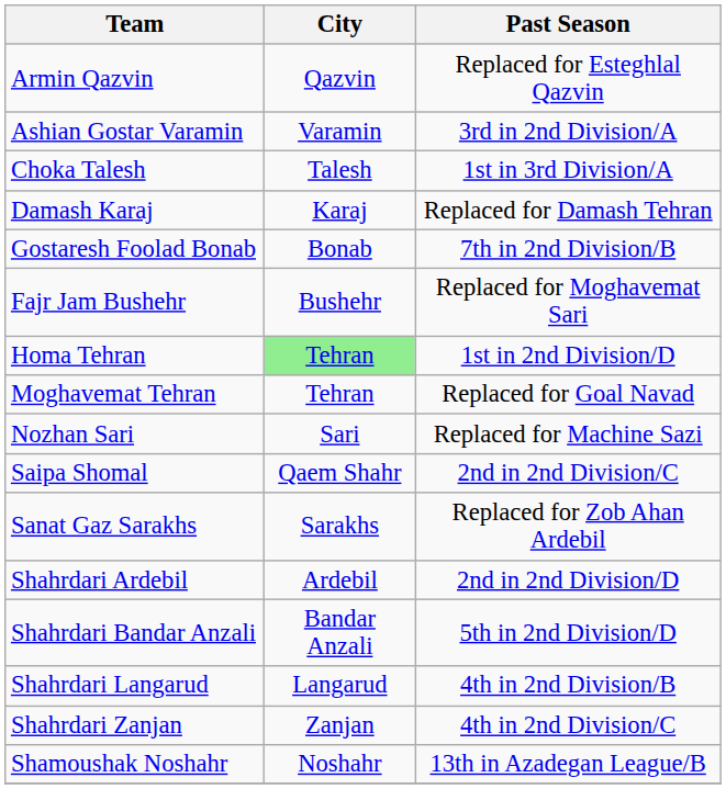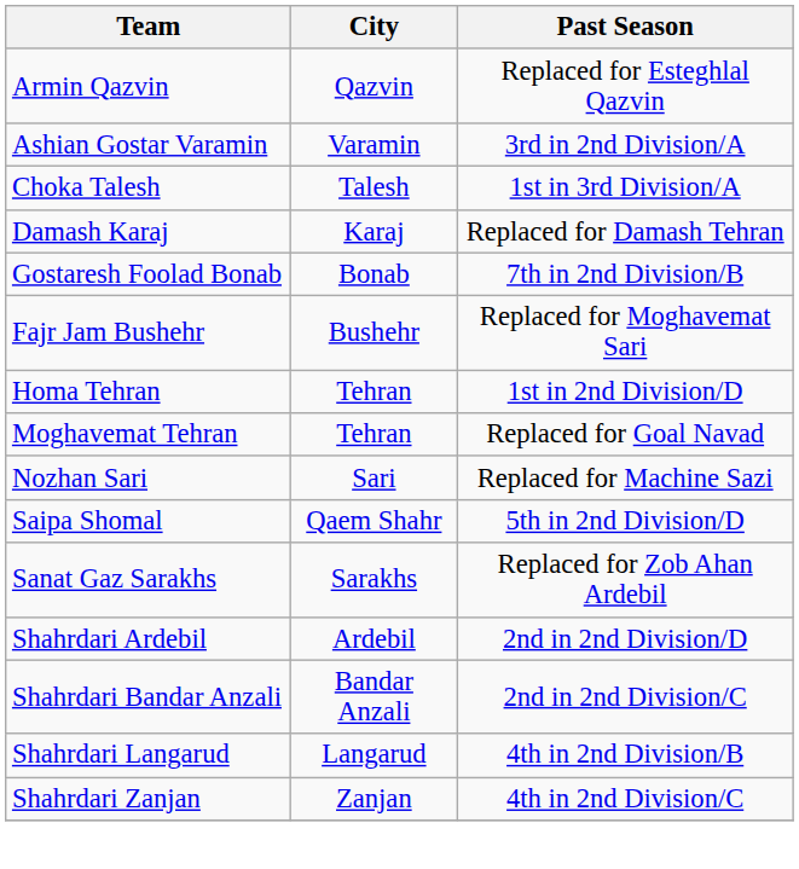 <table class="wikitable" style="text-align: Center;">
 <tr>
 <th width=160>Team</th>
 <th width=90>City</th>
 <th width=190>Past Season</th>
 </tr>
 <tr>
 <td align="left"><a href='#'>Armin Qazvin</a></td>
 <td><a href='#'>Qazvin</a></td>
 <td align="Center">Replaced for <a href='#'>Esteghlal Qazvin</a></td>
 </tr>
 <tr>
 <td align="left"><a href='#'>Ashian Gostar Varamin</a></td>
 <td><a href='#'>Varamin</a></td>
 <td align="Center"><a href='#'>3rd in 2nd Division/A</a></td>
 </tr>
 <tr>
 <td align="left"><a href='#'>Choka Talesh</a></td>
 <td><a href='#'>Talesh</a></td>
 <td align="Center"><a href='#'>1st in 3rd Division/A</a></td>
 </tr>
 <tr>
 <td align="left"><a href='#'>Damash Karaj</a></td>
 <td><a href='#'>Karaj</a></td>
 <td align="Center">Replaced for <a href='#'>Damash Tehran</a></td>
 </tr>
 <tr>
 <td align="left"><a href='#'>Gostaresh Foolad Bonab</a></td>
 <td><a href='#'>Bonab</a></td>
 <td align="Center"><a href='#'>7th in 2nd Division/B</a></td>
 </tr>
 <tr>
 <td align="left"><a href='#'>Fajr Jam Bushehr</a></td>
 <td><a href='#'>Bushehr</a></td>
 <td align="Center">Replaced for <a href='#'>Moghavemat Sari</a></td>
 </tr>
 <tr>
 <td align="left"><a href='#'>Homa Tehran</a></td>
-<td style="background: lightgreen;"><a href='#'>Tehran</a></td>
+<td><a href='#'>Tehran</a></td>
 <td align="Center"><a href='#'>1st in 2nd Division/D</a></td>
 </tr>
 <tr>
 <td align="left"><a href='#'>Moghavemat Tehran</a></td>
 <td><a href='#'>Tehran</a></td>
 <td align="Center">Replaced for <a href='#'>Goal Navad</a></td>
 </tr>
 <tr>
 <td align="left"><a href='#'>Nozhan Sari</a></td>
 <td><a href='#'>Sari</a></td>
 <td align="Center">Replaced for <a href='#'>Machine Sazi</a></td>
 </tr>
 <tr>
 <td align="left"><a href='#'>Saipa Shomal</a></td>
 <td><a href='#'>Qaem Shahr</a></td>
-<td align="Center"><a href='#'>2nd in 2nd Division/C</a></td>
+<td align="Center"><a href='#'>5th in 2nd Division/D</a></td>
 </tr>
 <tr>
 <td align="left"><a href='#'>Sanat Gaz Sarakhs</a></td>
 <td><a href='#'>Sarakhs</a></td>
 <td align="Center">Replaced for <a href='#'>Zob Ahan Ardebil</a></td>
 </tr>
 <tr>
 <td align="left"><a href='#'>Shahrdari Ardebil</a></td>
 <td><a href='#'>Ardebil</a></td>
 <td align="Center"><a href='#'>2nd in 2nd Division/D</a></td>
 </tr>
 <tr>
 <td align="left"><a href='#'>Shahrdari Bandar Anzali</a></td>
 <td><a href='#'>Bandar Anzali</a></td>
-<td align="Center"><a href='#'>5th in 2nd Division/D</a></td>
+<td align="Center"><a href='#'>2nd in 2nd Division/C</a></td>
 </tr>
 <tr>
 <td align="left"><a href='#'>Shahrdari Langarud</a></td>
 <td><a href='#'>Langarud</a></td>
 <td align="Center"><a href='#'>4th in 2nd Division/B</a></td>
 </tr>
 <tr>
 <td align="left"><a href='#'>Shahrdari Zanjan</a></td>
 <td><a href='#'>Zanjan</a></td>
 <td align="Center"><a href='#'>4th in 2nd Division/C</a></td>
 </tr>
 <tr>
-<td align="left"><a href='#'>Shamoushak Noshahr</a></td>
-<td><a href='#'>Noshahr</a></td>
-<td align="Center"><a href='#'>13th in Azadegan League/B</a></td>
-</tr>
-<tr>
 </tr>
 </table>
